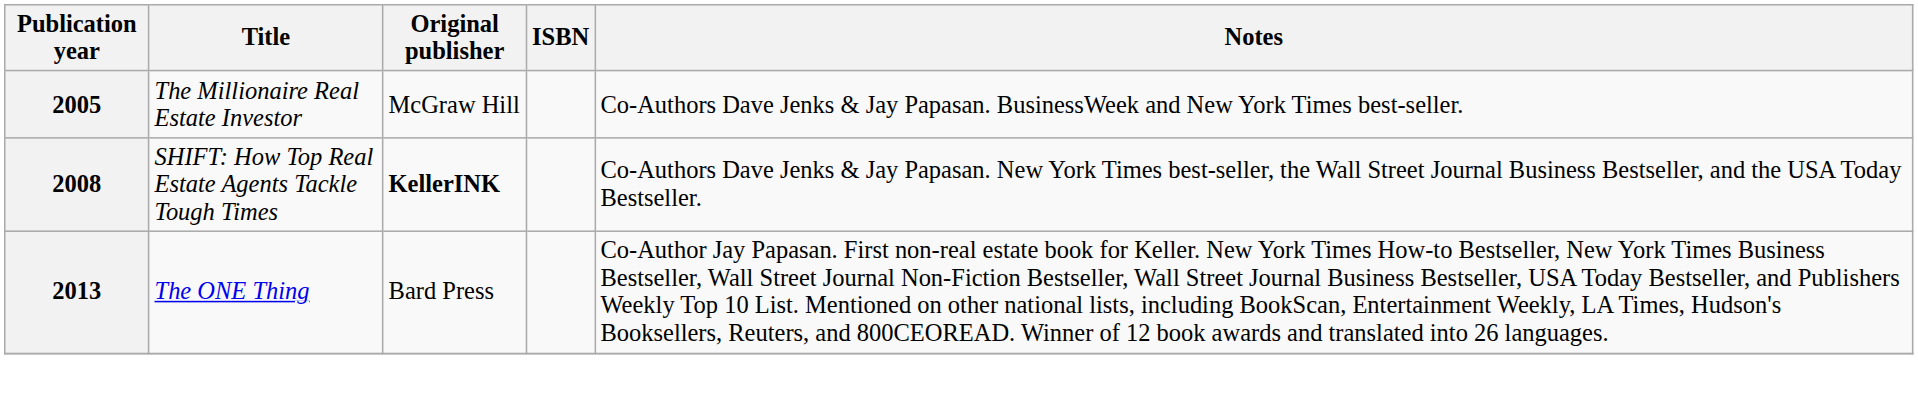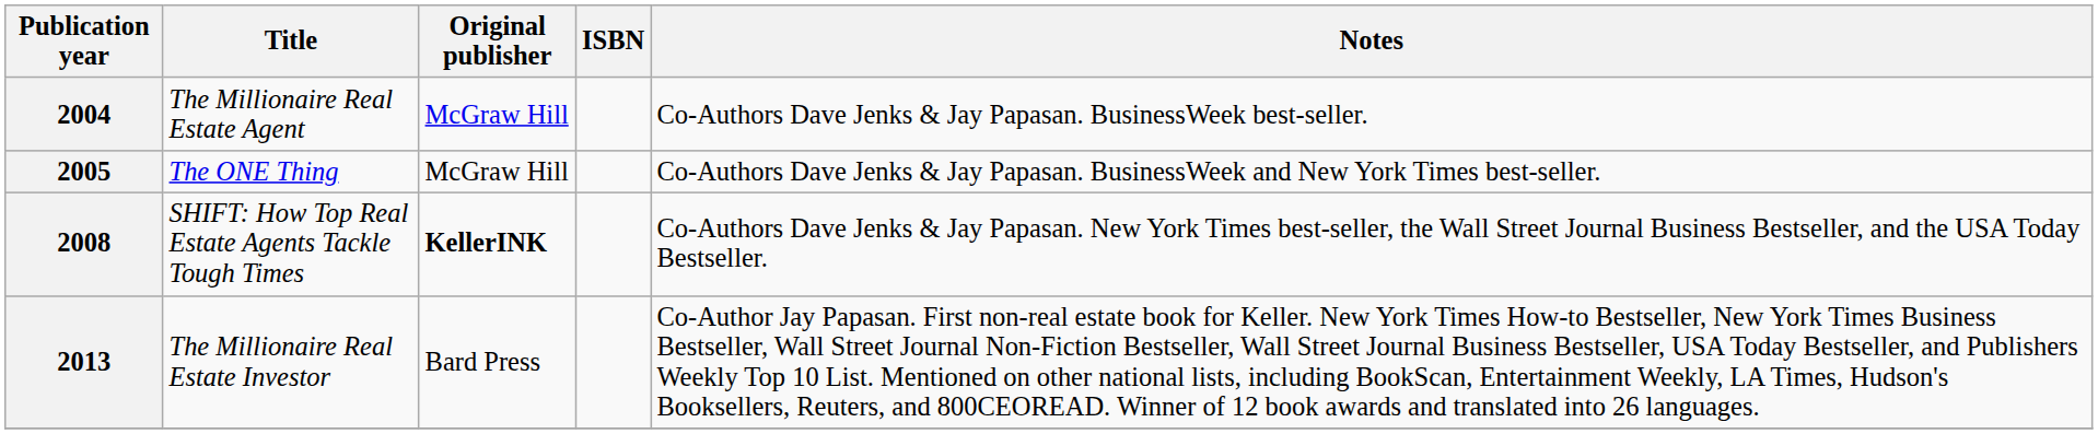 <table class="wikitable plainrowheaders sortable">
 <tr>
 <th scope="col">Publication year</th>
 <th scope="col">Title</th>
 <th scope="col">Original publisher</th>
 <th scope="col">ISBN</th>
 <th scope="col" class="unsortable">Notes</th>
 </tr>
 <tr>
+<th scope="row">2004</th>
+<td><em>The Millionaire Real Estate Agent</em></td>
+<td><a href='#'>McGraw Hill</a></td>
+<td></td>
+<td>Co-Authors Dave Jenks & Jay Papasan. BusinessWeek best-seller.</td>
+</tr>
+<tr>
 <th scope="row">2005</th>
-<td><em>The Millionaire Real Estate Investor</em></td>
+<td><em><a href='#'>The ONE Thing</a></em></td>
 <td>McGraw Hill</td>
 <td></td>
 <td>Co-Authors Dave Jenks & Jay Papasan. BusinessWeek and New York Times best-seller.</td>
 </tr>
 <tr>
 <th scope="row">2008</th>
 <td><em>SHIFT: How Top Real Estate Agents Tackle Tough Times</em></td>
 <td><strong>KellerINK</strong></td>
 <td></td>
 <td>Co-Authors Dave Jenks & Jay Papasan. New York Times best-seller, the Wall Street Journal Business Bestseller, and the USA Today Bestseller.</td>
 </tr>
 <tr>
 <th scope="row">2013</th>
-<td><em><a href='#'>The ONE Thing</a></em></td>
+<td><em>The Millionaire Real Estate Investor</em></td>
 <td>Bard Press</td>
 <td></td>
 <td>Co-Author Jay Papasan. First non-real estate book for Keller. New York Times How-to Bestseller, New York Times Business Bestseller, Wall Street Journal Non-Fiction Bestseller, Wall Street Journal Business Bestseller, USA Today Bestseller, and Publishers Weekly Top 10 List. Mentioned on other national lists, including BookScan, Entertainment Weekly, LA Times, Hudson's Booksellers, Reuters, and 800CEOREAD. Winner of 12 book awards and translated into 26 languages.</td>
 </tr>
 <tr>
 </tr>
 </table>
